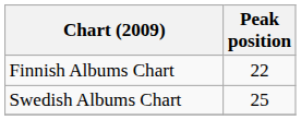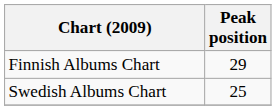 <table class="wikitable">
 <tr>
 <th align="left" width="180">Chart (2009)</th>
 <th align="left">Peak<br>position</th>
 </tr>
 <tr>
 <td align="left">Finnish Albums Chart</td>
-<td align="center">22</td>
+<td align="center">29</td>
 </tr>
 <tr>
 <td align="left">Swedish Albums Chart</td>
 <td align="center">25</td>
 </tr>
 <tr>
 </tr>
 </table>
